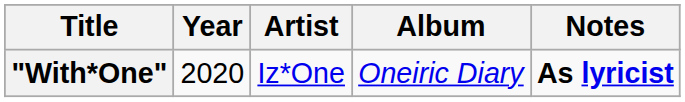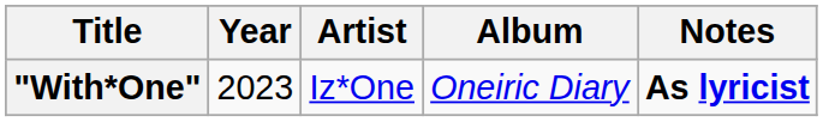 <table class="wikitable plainrowheaders" style="text-align:center">
 <tr>
 <th scope="col">Title</th>
 <th scope="col">Year</th>
 <th scope="col">Artist</th>
 <th scope="col">Album</th>
 <th scope="col">Notes</th>
 </tr>
 <tr>
 <th scope="row">"With*One"</th>
-<td>2020</td>
+<td>2023</td>
 <td><a href='#'>Iz*One</a></td>
 <td><em><a href='#'>Oneiric Diary</a></em></td>
 <td><strong>As <a href='#'>lyricist</a></strong></td>
 </tr>
 </table>
